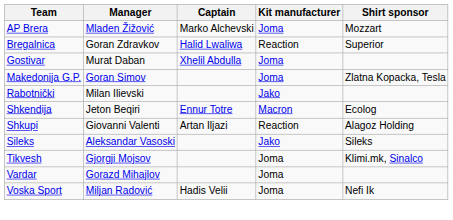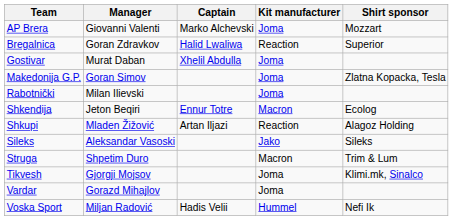 <table class="wikitable sortable">
 <tr>
 <th>Team</th>
 <th>Manager</th>
 <th>Captain</th>
 <th>Kit manufacturer</th>
 <th>Shirt sponsor</th>
 </tr>
 <tr>
 <td><a href='#'>AP Brera</a></td>
-<td> <a href='#'>Mladen Žižović</a></td>
+<td> Giovanni Valenti</td>
 <td> Marko Alchevski</td>
 <td><a href='#'>Joma</a></td>
 <td>Mozzart</td>
 </tr>
 <tr>
 <td><a href='#'>Bregalnica</a></td>
 <td> Goran Zdravkov</td>
 <td> <a href='#'>Halid Lwaliwa</a></td>
 <td>Reaction</td>
 <td>Superior</td>
 </tr>
 <tr>
 <td><a href='#'>Gostivar</a></td>
 <td> Murat Daban</td>
 <td> <a href='#'>Xhelil Abdulla</a></td>
 <td><a href='#'>Joma</a></td>
 <td></td>
 </tr>
 <tr>
 <td><a href='#'>Makedonija G.P.</a></td>
 <td> <a href='#'>Goran Simov</a></td>
 <td> </td>
 <td><a href='#'>Joma</a></td>
 <td>Zlatna Kopacka, Tesla</td>
 </tr>
 <tr>
 <td><a href='#'>Rabotnički</a></td>
 <td> Milan Ilievski</td>
 <td> </td>
-<td><a href='#'>Jako</a></td>
+<td><a href='#'>Joma</a></td>
 <td></td>
 </tr>
 <tr>
 <td><a href='#'>Shkendija</a></td>
 <td> Jeton Beqiri</td>
 <td> <a href='#'>Ennur Totre</a></td>
 <td><a href='#'>Macron</a></td>
 <td>Ecolog</td>
 </tr>
 <tr>
 <td><a href='#'>Shkupi</a></td>
-<td> Giovanni Valenti</td>
+<td> <a href='#'>Mladen Žižović</a></td>
 <td> Artan Iljazi</td>
 <td>Reaction</td>
 <td>Alagoz Holding</td>
 </tr>
 <tr>
 <td><a href='#'>Sileks</a></td>
 <td> <a href='#'>Aleksandar Vasoski</a></td>
 <td> </td>
 <td><a href='#'>Jako</a></td>
 <td>Sileks</td>
+</tr>
+<tr>
+<td><a href='#'>Struga</a></td>
+<td> <a href='#'>Shpetim Duro</a></td>
+<td> </td>
+<td>Macron</td>
+<td>Trim & Lum</td>
 </tr>
 <tr>
 <td><a href='#'>Tikvesh</a></td>
 <td> <a href='#'>Gjorgji Mojsov</a></td>
 <td> </td>
 <td>Joma</td>
 <td>Klimi.mk, <a href='#'>Sinalco</a></td>
 </tr>
 <tr>
 <td><a href='#'>Vardar</a></td>
 <td> <a href='#'>Gorazd Mihajlov</a></td>
 <td> </td>
 <td>Joma</td>
 <td></td>
 </tr>
 <tr>
 <td><a href='#'>Voska Sport</a></td>
 <td> <a href='#'>Miljan Radović</a></td>
 <td> Hadis Velii</td>
-<td>Joma</td>
+<td><a href='#'>Hummel</a></td>
 <td>Nefi Ik</td>
 </tr>
 </table>
